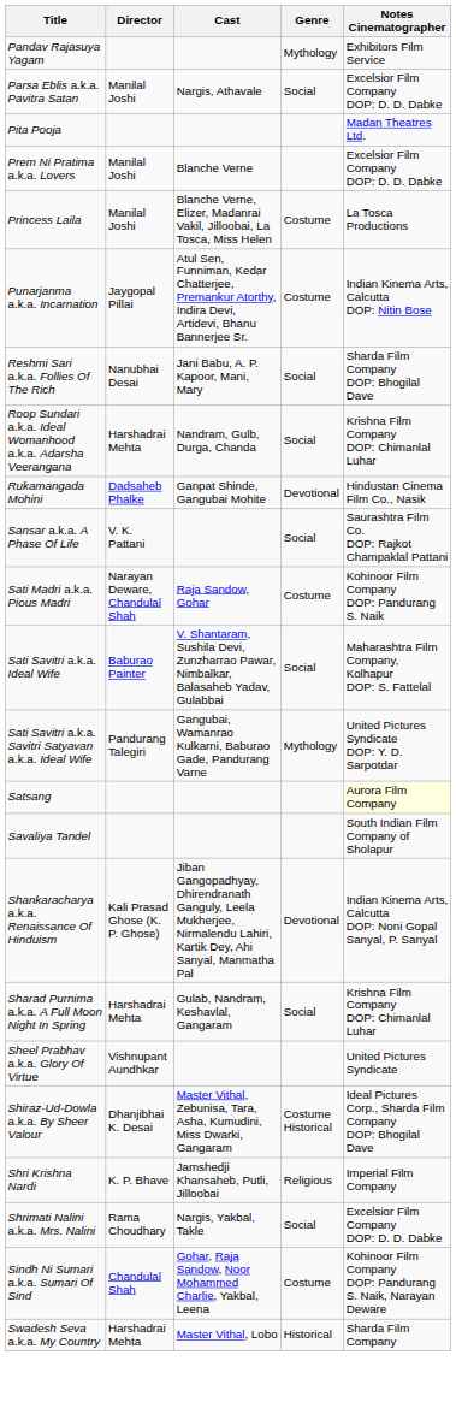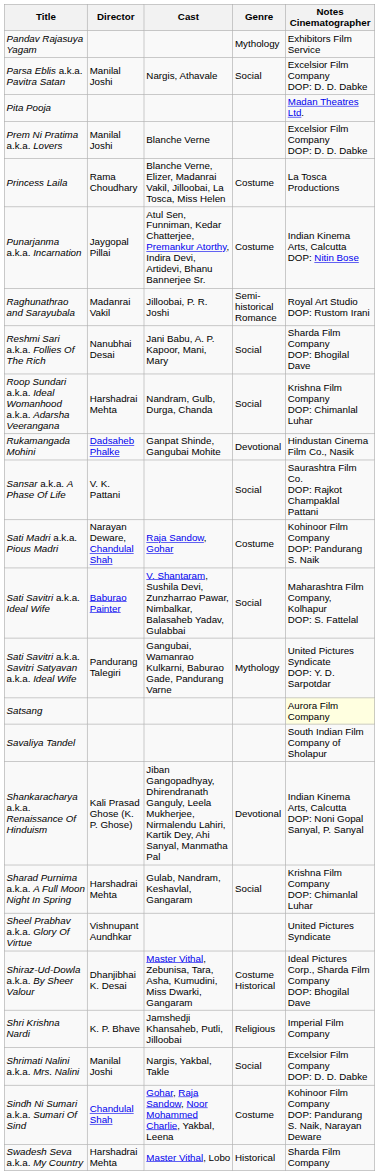 <table class="wikitable">
 <tr>
 <th>Title</th>
 <th>Director</th>
 <th>Cast</th>
 <th>Genre</th>
 <th>Notes<br>Cinematographer</th>
 </tr>
 <tr>
 <td><em>Pandav Rajasuya Yagam</em></td>
 <td></td>
 <td></td>
 <td>Mythology</td>
 <td>Exhibitors Film Service</td>
 </tr>
 <tr>
 <td><em>Parsa Eblis</em> a.k.a. <em>Pavitra Satan</em></td>
 <td>Manilal Joshi</td>
 <td>Nargis, Athavale</td>
 <td>Social</td>
 <td>Excelsior Film Company<br>DOP: D. D. Dabke</td>
 </tr>
 <tr>
 <td><em>Pita Pooja</em></td>
 <td></td>
 <td></td>
 <td></td>
 <td><a href='#'>Madan Theatres Ltd</a>.</td>
 </tr>
 <tr>
 <td><em>Prem Ni Pratima</em> a.k.a. <em>Lovers</em></td>
 <td>Manilal Joshi</td>
 <td>Blanche Verne</td>
 <td></td>
 <td>Excelsior Film Company<br>DOP: D. D. Dabke</td>
 </tr>
 <tr>
 <td><em>Princess Laila</em></td>
-<td>Manilal Joshi</td>
+<td>Rama Choudhary</td>
 <td>Blanche Verne, Elizer, Madanrai Vakil, Jilloobai, La Tosca, Miss Helen</td>
 <td>Costume</td>
 <td>La Tosca Productions</td>
 </tr>
 <tr>
 <td><em>Punarjanma</em> a.k.a. <em>Incarnation</em></td>
 <td>Jaygopal Pillai</td>
 <td>Atul Sen, Funniman, Kedar Chatterjee, <a href='#'>Premankur Atorthy</a>, Indira Devi, Artidevi, Bhanu Bannerjee Sr.</td>
 <td>Costume</td>
 <td>Indian Kinema Arts, Calcutta<br>DOP: <a href='#'>Nitin Bose</a></td>
+</tr>
+<tr>
+<td><em>Raghunathrao and Sarayubala</em></td>
+<td>Madanrai Vakil</td>
+<td>Jilloobai, P. R. Joshi</td>
+<td>Semi-historical Romance</td>
+<td>Royal Art Studio<br>DOP: Rustom Irani</td>
 </tr>
 <tr>
 <td><em>Reshmi Sari</em> a.k.a. <em>Follies Of The Rich</em></td>
 <td>Nanubhai Desai</td>
 <td>Jani Babu, A. P. Kapoor, Mani, Mary</td>
 <td>Social</td>
 <td>Sharda Film Company<br>DOP: Bhogilal Dave</td>
 </tr>
 <tr>
 <td><em>Roop Sundari</em> a.k.a. <em>Ideal Womanhood</em>  a.k.a. <em>Adarsha Veerangana</em></td>
 <td>Harshadrai Mehta</td>
 <td>Nandram, Gulb, Durga, Chanda</td>
 <td>Social</td>
 <td>Krishna Film Company<br>DOP: Chimanlal Luhar</td>
 </tr>
 <tr>
 <td><em>Rukamangada Mohini</em></td>
 <td><a href='#'>Dadsaheb Phalke</a></td>
 <td>Ganpat Shinde, Gangubai Mohite</td>
 <td>Devotional</td>
 <td>Hindustan Cinema Film Co., Nasik</td>
 </tr>
 <tr>
 <td><em>Sansar</em> a.k.a. <em>A Phase Of Life</em></td>
 <td>V. K. Pattani</td>
 <td></td>
 <td>Social</td>
 <td>Saurashtra Film Co.<br>DOP: Rajkot Champaklal Pattani</td>
 </tr>
 <tr>
 <td><em>Sati Madri</em> a.k.a. <em>Pious Madri</em></td>
 <td>Narayan Deware, <a href='#'>Chandulal Shah</a></td>
 <td><a href='#'>Raja Sandow</a>, <a href='#'>Gohar</a></td>
 <td>Costume</td>
 <td>Kohinoor Film Company<br>DOP: Pandurang S. Naik</td>
 </tr>
 <tr>
 <td><em>Sati Savitri</em> a.k.a. <em>Ideal Wife</em></td>
 <td><a href='#'>Baburao Painter</a></td>
 <td><a href='#'>V. Shantaram</a>, Sushila Devi, Zunzharrao Pawar, Nimbalkar, Balasaheb Yadav, Gulabbai</td>
 <td>Social</td>
 <td>Maharashtra Film Company, Kolhapur<br>DOP: S. Fattelal</td>
 </tr>
 <tr>
 <td><em>Sati Savitri</em> a.k.a. <em>Savitri Satyavan</em> a.k.a. <em>Ideal Wife</em></td>
 <td>Pandurang Talegiri</td>
 <td>Gangubai, Wamanrao Kulkarni, Baburao Gade, Pandurang Varne</td>
 <td>Mythology</td>
 <td>United Pictures Syndicate<br>DOP: Y. D. Sarpotdar</td>
 </tr>
 <tr>
 <td><em>Satsang</em></td>
 <td></td>
 <td></td>
 <td></td>
 <td style="background: lightyellow;">Aurora Film Company</td>
 </tr>
 <tr>
 <td><em>Savaliya Tandel</em></td>
 <td></td>
 <td></td>
 <td></td>
 <td>South Indian Film Company of Sholapur</td>
 </tr>
 <tr>
 <td><em>Shankaracharya</em> a.k.a. <em>Renaissance Of Hinduism</em></td>
 <td>Kali Prasad Ghose (K. P. Ghose)</td>
 <td>Jiban Gangopadhyay, Dhirendranath Ganguly, Leela Mukherjee, Nirmalendu Lahiri, Kartik Dey, Ahi Sanyal, Manmatha Pal</td>
 <td>Devotional</td>
 <td>Indian Kinema Arts, Calcutta<br>DOP: Noni Gopal Sanyal, P. Sanyal</td>
 </tr>
 <tr>
 <td><em>Sharad Purnima</em> a.k.a. <em>A Full Moon Night In Spring</em></td>
 <td>Harshadrai Mehta</td>
 <td>Gulab, Nandram, Keshavlal, Gangaram</td>
 <td>Social</td>
 <td>Krishna Film Company<br>DOP: Chimanlal Luhar</td>
 </tr>
 <tr>
 <td><em>Sheel Prabhav</em> a.k.a. <em>Glory Of Virtue</em></td>
 <td>Vishnupant Aundhkar</td>
 <td></td>
 <td></td>
 <td>United Pictures Syndicate</td>
 </tr>
 <tr>
 <td><em>Shiraz-Ud-Dowla</em> a.k.a. <em>By Sheer Valour</em></td>
 <td>Dhanjibhai K. Desai</td>
 <td><a href='#'>Master Vithal</a>, Zebunisa, Tara, Asha, Kumudini, Miss Dwarki, Gangaram</td>
 <td>Costume Historical</td>
 <td>Ideal Pictures Corp., Sharda Film Company<br>DOP: Bhogilal Dave</td>
 </tr>
 <tr>
 <td><em>Shri Krishna Nardi</em></td>
 <td>K. P. Bhave</td>
 <td>Jamshedji Khansaheb, Putli, Jilloobai</td>
 <td>Religious</td>
 <td>Imperial Film Company</td>
 </tr>
 <tr>
 <td><em>Shrimati Nalini</em> a.k.a. <em>Mrs. Nalini</em></td>
-<td>Rama Choudhary</td>
+<td>Manilal Joshi</td>
 <td>Nargis, Yakbal, Takle</td>
 <td>Social</td>
 <td>Excelsior Film Company<br>DOP: D. D. Dabke</td>
 </tr>
 <tr>
 <td><em>Sindh Ni Sumari</em> a.k.a. <em>Sumari Of Sind</em></td>
 <td><a href='#'>Chandulal Shah</a></td>
 <td><a href='#'>Gohar</a>, <a href='#'>Raja Sandow</a>, <a href='#'>Noor Mohammed Charlie</a>, Yakbal, Leena</td>
 <td>Costume</td>
 <td>Kohinoor Film Company<br>DOP: Pandurang S. Naik, Narayan Deware</td>
 </tr>
 <tr>
 <td><em>Swadesh Seva</em> a.k.a. <em>My Country</em></td>
 <td>Harshadrai Mehta</td>
 <td><a href='#'>Master Vithal</a>, Lobo</td>
 <td>Historical</td>
 <td>Sharda Film Company</td>
 </tr>
 </table>
